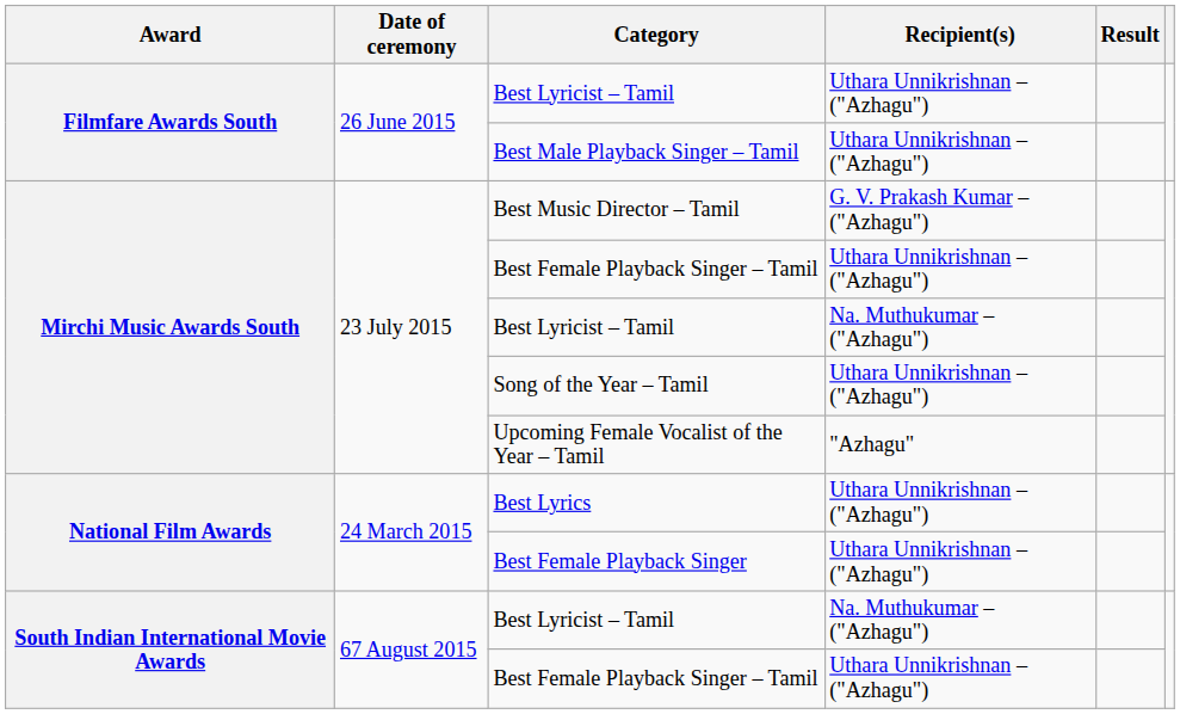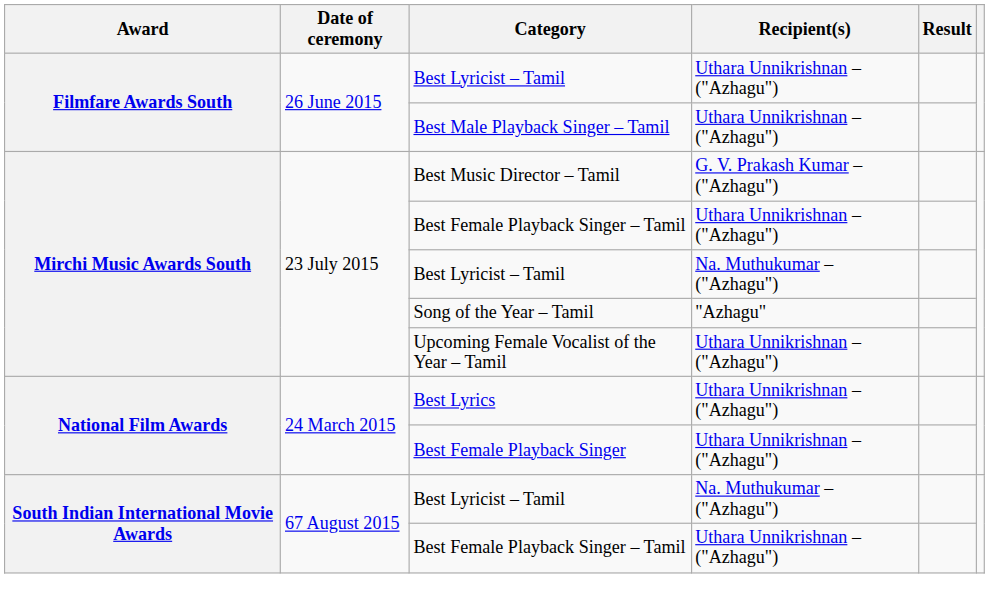 <table class="wikitable plainrowheaders sortable">
 <tr>
 <th scope="col">Award</th>
 <th scope="col">Date of ceremony</th>
 <th scope="col">Category</th>
 <th scope="col">Recipient(s)</th>
 <th scope="col" class="unsortable">Result</th>
 <th scope="col" class="unsortable"></th>
 </tr>
 <tr>
 <th rowspan="2" scope="row"><a href='#'>Filmfare Awards South</a></th>
 <td rowspan="2"><a href='#'>26 June 2015</a></td>
 <td><a href='#'>Best Lyricist – Tamil</a></td>
 <td><a href='#'>Uthara Unnikrishnan</a> – ("Azhagu")</td>
 <td></td>
 <td rowspan="2" style="text-align:center;"><br></td>
 </tr>
 <tr>
 <td><a href='#'>Best Male Playback Singer – Tamil</a></td>
 <td><a href='#'>Uthara Unnikrishnan</a> – ("Azhagu")</td>
 <td></td>
 </tr>
 <tr>
 <th rowspan="5" scope="row"><a href='#'>Mirchi Music Awards South</a></th>
 <td rowspan="5">23 July 2015</td>
 <td>Best Music Director – Tamil</td>
 <td><a href='#'>G. V. Prakash Kumar</a> – ("Azhagu")</td>
 <td></td>
 <td rowspan="5" style="text-align:center;"><br></td>
 </tr>
 <tr>
 <td>Best Female Playback Singer – Tamil</td>
 <td><a href='#'>Uthara Unnikrishnan</a> – ("Azhagu")</td>
 <td></td>
 </tr>
 <tr>
 <td>Best Lyricist – Tamil</td>
 <td><a href='#'>Na. Muthukumar</a> – ("Azhagu")</td>
 <td></td>
 </tr>
 <tr>
 <td>Song of the Year – Tamil</td>
-<td><a href='#'>Uthara Unnikrishnan</a> – ("Azhagu")</td>
+<td>"Azhagu"</td>
 <td></td>
 </tr>
 <tr>
 <td>Upcoming Female Vocalist of the Year – Tamil</td>
-<td>"Azhagu"</td>
+<td><a href='#'>Uthara Unnikrishnan</a> – ("Azhagu")</td>
 <td></td>
 </tr>
 <tr>
 <th rowspan="2" scope="row"><a href='#'>National Film Awards</a></th>
 <td rowspan="2"><a href='#'>24 March 2015</a></td>
 <td><a href='#'>Best Lyrics</a></td>
 <td><a href='#'>Uthara Unnikrishnan</a> – ("Azhagu")</td>
 <td></td>
 <td rowspan="2" style="text-align:center;"><br><br></td>
 </tr>
 <tr>
 <td><a href='#'>Best Female Playback Singer</a></td>
 <td><a href='#'>Uthara Unnikrishnan</a> – ("Azhagu")</td>
 <td></td>
 </tr>
 <tr>
 <th rowspan="2" scope="row"><a href='#'>South Indian International Movie Awards</a></th>
 <td rowspan="2"><a href='#'>67 August 2015</a></td>
 <td>Best Lyricist – Tamil</td>
 <td><a href='#'>Na. Muthukumar</a> – ("Azhagu")</td>
 <td></td>
 <td rowspan="2" style="text-align:center;"><br></td>
 </tr>
 <tr>
 <td>Best Female Playback Singer – Tamil</td>
 <td><a href='#'>Uthara Unnikrishnan</a> – ("Azhagu")</td>
 <td></td>
 </tr>
 </table>
